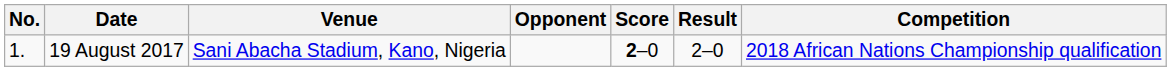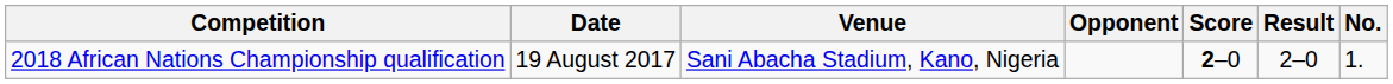 <table class="wikitable" style="font-size:100%;">
 <tr>
-<th>No.</th>
+<th>Competition</th>
 <th>Date</th>
 <th>Venue</th>
 <th>Opponent</th>
 <th>Score</th>
 <th>Result</th>
-<th>Competition</th>
+<th>No.</th>
 </tr>
 <tr>
-<td>1.</td>
+<td><a href='#'>2018 African Nations Championship qualification</a></td>
 <td>19 August 2017</td>
 <td><a href='#'>Sani Abacha Stadium</a>, <a href='#'>Kano</a>, Nigeria</td>
 <td></td>
 <td align=center><strong>2</strong>–0</td>
 <td align=center>2–0</td>
-<td><a href='#'>2018 African Nations Championship qualification</a></td>
+<td>1.</td>
 </tr>
 </table>
